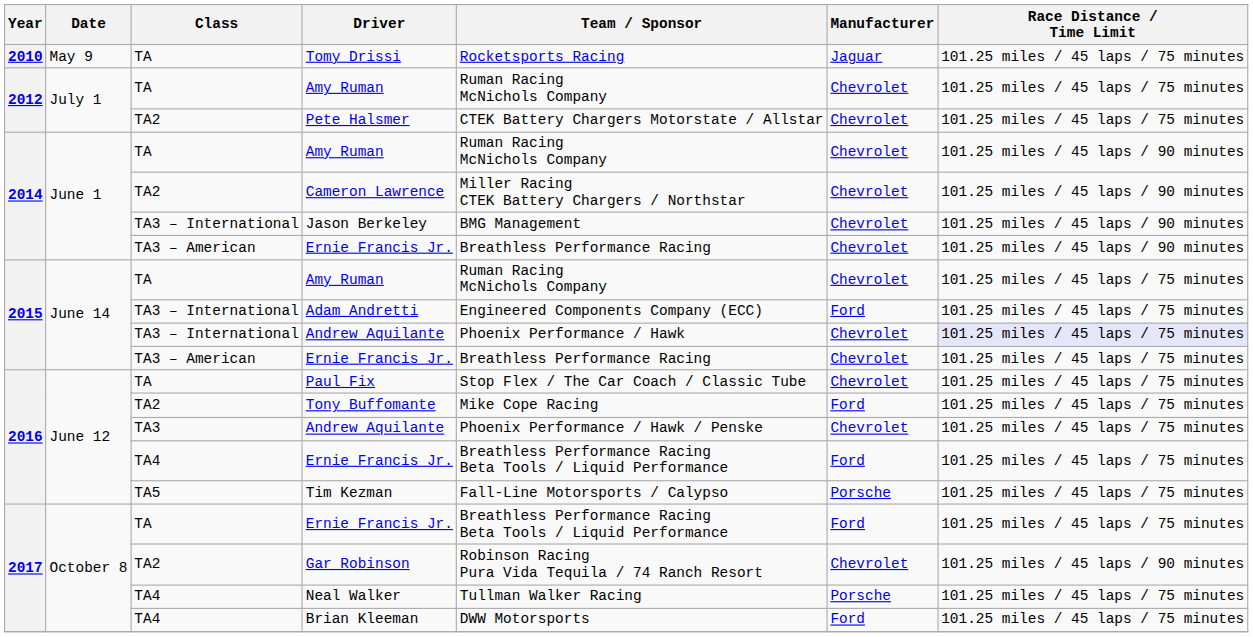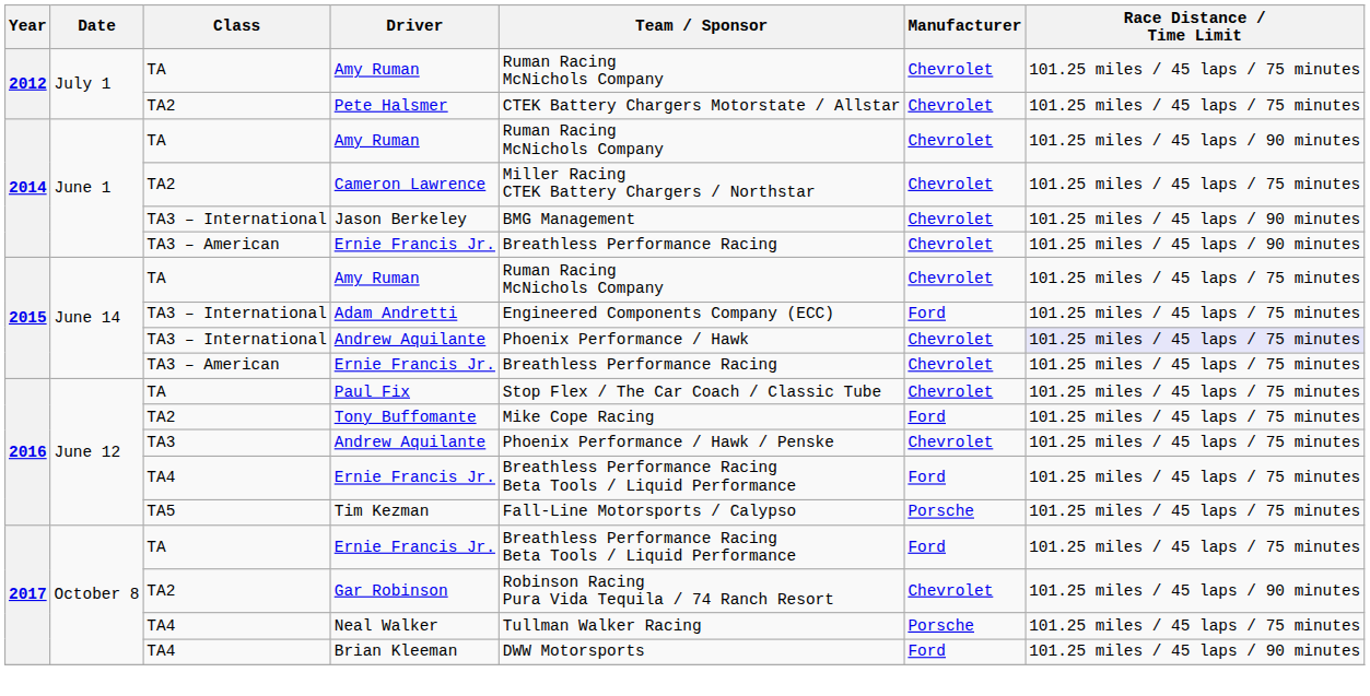 <table class="wikitable">
 <tr>
 <th>Year</th>
 <th>Date</th>
 <th>Class</th>
 <th>Driver</th>
 <th>Team / Sponsor</th>
 <th>Manufacturer</th>
 <th>Race Distance /<br>Time Limit</th>
-</tr>
-<tr>
-<th><a href='#'>2010</a></th>
-<td>May 9</td>
-<td>TA</td>
-<td> <a href='#'>Tomy Drissi</a></td>
-<td><a href='#'>Rocketsports Racing</a></td>
-<td><a href='#'>Jaguar</a></td>
-<td>101.25 miles / 45 laps / 75 minutes</td>
 </tr>
 <tr>
 <th rowspan=2><a href='#'>2012</a></th>
 <td rowspan=2>July 1</td>
 <td>TA</td>
 <td> <a href='#'>Amy Ruman</a></td>
 <td>Ruman Racing<br>McNichols Company</td>
 <td><a href='#'>Chevrolet</a></td>
 <td>101.25 miles / 45 laps / 75 minutes</td>
 </tr>
 <tr>
 <td>TA2</td>
 <td> <a href='#'>Pete Halsmer</a></td>
 <td>CTEK Battery Chargers  Motorstate / Allstar</td>
 <td><a href='#'>Chevrolet</a></td>
 <td>101.25 miles / 45 laps / 75 minutes</td>
 </tr>
 <tr>
 <th rowspan=4><a href='#'>2014</a></th>
 <td rowspan=4>June 1</td>
 <td>TA</td>
 <td> <a href='#'>Amy Ruman</a></td>
 <td>Ruman Racing<br>McNichols Company</td>
 <td><a href='#'>Chevrolet</a></td>
 <td>101.25 miles / 45 laps / 90 minutes</td>
 </tr>
 <tr>
 <td>TA2</td>
 <td> <a href='#'>Cameron Lawrence</a></td>
 <td>Miller Racing<br>CTEK Battery Chargers / Northstar</td>
 <td><a href='#'>Chevrolet</a></td>
-<td>101.25 miles / 45 laps / 90 minutes</td>
+<td>101.25 miles / 45 laps / 75 minutes</td>
 </tr>
 <tr>
 <td>TA3 – International</td>
 <td> Jason Berkeley</td>
 <td>BMG Management</td>
 <td><a href='#'>Chevrolet</a></td>
 <td>101.25 miles / 45 laps / 90 minutes</td>
 </tr>
 <tr>
 <td>TA3 – American</td>
 <td> <a href='#'>Ernie Francis Jr.</a></td>
 <td>Breathless Performance Racing</td>
 <td><a href='#'>Chevrolet</a></td>
 <td>101.25 miles / 45 laps / 90 minutes</td>
 </tr>
 <tr>
 <th rowspan=4><a href='#'>2015</a></th>
 <td rowspan=4>June 14</td>
 <td>TA</td>
 <td> <a href='#'>Amy Ruman</a></td>
 <td>Ruman Racing<br>McNichols Company</td>
 <td><a href='#'>Chevrolet</a></td>
 <td>101.25 miles / 45 laps / 75 minutes</td>
 </tr>
 <tr>
 <td>TA3 – International</td>
 <td> <a href='#'>Adam Andretti</a></td>
 <td>Engineered Components Company (ECC)</td>
 <td><a href='#'>Ford</a></td>
 <td>101.25 miles / 45 laps / 75 minutes</td>
 </tr>
 <tr>
 <td>TA3 – International</td>
 <td> <a href='#'>Andrew Aquilante</a></td>
 <td>Phoenix Performance / Hawk</td>
 <td><a href='#'>Chevrolet</a></td>
 <td style="background: lavender;">101.25 miles / 45 laps / 75 minutes</td>
 </tr>
 <tr>
 <td>TA3 – American</td>
 <td> <a href='#'>Ernie Francis Jr.</a></td>
 <td>Breathless Performance Racing</td>
 <td><a href='#'>Chevrolet</a></td>
 <td>101.25 miles / 45 laps / 75 minutes</td>
 </tr>
 <tr>
 <th rowspan=5><a href='#'>2016</a></th>
 <td rowspan=5>June 12</td>
 <td>TA</td>
 <td> <a href='#'>Paul Fix</a></td>
 <td>Stop Flex / The Car Coach / Classic Tube</td>
 <td><a href='#'>Chevrolet</a></td>
 <td>101.25 miles / 45 laps / 75 minutes</td>
 </tr>
 <tr>
 <td>TA2</td>
 <td> <a href='#'>Tony Buffomante</a></td>
 <td>Mike Cope Racing</td>
 <td><a href='#'>Ford</a></td>
 <td>101.25 miles / 45 laps / 75 minutes</td>
 </tr>
 <tr>
 <td>TA3</td>
 <td> <a href='#'>Andrew Aquilante</a></td>
 <td>Phoenix Performance / Hawk / Penske</td>
 <td><a href='#'>Chevrolet</a></td>
 <td>101.25 miles / 45 laps / 75 minutes</td>
 </tr>
 <tr>
 <td>TA4</td>
 <td> <a href='#'>Ernie Francis Jr.</a></td>
 <td>Breathless Performance Racing<br>Beta Tools / Liquid Performance</td>
 <td><a href='#'>Ford</a></td>
 <td>101.25 miles / 45 laps / 75 minutes</td>
 </tr>
 <tr>
 <td>TA5</td>
 <td> Tim Kezman</td>
 <td>Fall-Line Motorsports / Calypso</td>
 <td><a href='#'>Porsche</a></td>
 <td>101.25 miles / 45 laps / 75 minutes</td>
 </tr>
 <tr>
 <th rowspan=4><a href='#'>2017</a></th>
 <td rowspan=4>October 8</td>
 <td>TA</td>
 <td> <a href='#'>Ernie Francis Jr.</a></td>
 <td>Breathless Performance Racing<br>Beta Tools / Liquid Performance</td>
 <td><a href='#'>Ford</a></td>
 <td>101.25 miles / 45 laps / 75 minutes</td>
 </tr>
 <tr>
 <td>TA2</td>
 <td> <a href='#'>Gar Robinson</a></td>
 <td>Robinson Racing<br>Pura Vida Tequila / 74 Ranch Resort</td>
 <td><a href='#'>Chevrolet</a></td>
 <td>101.25 miles / 45 laps / 90 minutes</td>
 </tr>
 <tr>
 <td>TA4</td>
 <td> Neal Walker</td>
 <td>Tullman Walker Racing</td>
 <td><a href='#'>Porsche</a></td>
 <td>101.25 miles / 45 laps / 75 minutes</td>
 </tr>
 <tr>
 <td>TA4</td>
 <td> Brian Kleeman</td>
 <td>DWW Motorsports</td>
 <td><a href='#'>Ford</a></td>
-<td>101.25 miles / 45 laps / 75 minutes</td>
+<td>101.25 miles / 45 laps / 90 minutes</td>
 </tr>
 <tr>
 </tr>
 </table>
